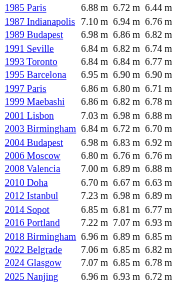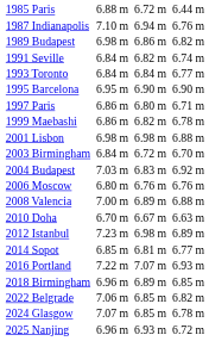 <table>
 <tr>
 <td><a href='#'>1985 Paris</a><br></td>
 <td></td>
 <td>6.88 m</td>
 <td></td>
 <td>6.72 m</td>
 <td></td>
 <td>6.44 m</td>
 </tr>
 <tr>
 <td><a href='#'>1987 Indianapolis</a><br></td>
 <td></td>
 <td>7.10 m</td>
 <td></td>
 <td>6.94 m</td>
 <td></td>
 <td>6.76 m</td>
 </tr>
 <tr>
 <td><a href='#'>1989 Budapest</a><br></td>
 <td></td>
 <td>6.98 m</td>
 <td></td>
 <td>6.86 m</td>
 <td></td>
 <td>6.82 m</td>
 </tr>
 <tr>
 <td><a href='#'>1991 Seville</a><br></td>
 <td></td>
 <td>6.84 m</td>
 <td></td>
 <td>6.82 m</td>
 <td></td>
 <td>6.74 m</td>
 </tr>
 <tr>
 <td><a href='#'>1993 Toronto</a><br></td>
 <td></td>
 <td>6.84 m</td>
 <td></td>
 <td>6.84 m</td>
 <td></td>
 <td>6.77 m</td>
 </tr>
 <tr>
 <td><a href='#'>1995 Barcelona</a><br></td>
 <td></td>
 <td>6.95 m</td>
 <td></td>
 <td>6.90 m</td>
 <td></td>
 <td>6.90 m</td>
 </tr>
 <tr>
 <td><a href='#'>1997 Paris</a><br></td>
 <td></td>
 <td>6.86 m</td>
 <td></td>
 <td>6.80 m</td>
 <td></td>
 <td>6.71 m</td>
 </tr>
 <tr>
 <td><a href='#'>1999 Maebashi</a><br></td>
 <td></td>
 <td>6.86 m</td>
 <td></td>
 <td>6.82 m</td>
 <td></td>
 <td>6.78 m</td>
 </tr>
 <tr>
 <td><a href='#'>2001 Lisbon</a><br></td>
 <td></td>
-<td>7.03 m</td>
+<td>6.98 m</td>
 <td></td>
 <td>6.98 m</td>
 <td></td>
 <td>6.88 m</td>
 </tr>
 <tr>
 <td><a href='#'>2003 Birmingham</a><br></td>
 <td></td>
 <td>6.84 m</td>
 <td></td>
 <td>6.72 m</td>
 <td></td>
 <td>6.70 m</td>
 </tr>
 <tr>
 <td><a href='#'>2004 Budapest</a><br></td>
 <td></td>
-<td>6.98 m</td>
+<td>7.03 m</td>
 <td></td>
 <td>6.83 m</td>
 <td></td>
 <td>6.92 m</td>
 </tr>
 <tr>
 <td><a href='#'>2006 Moscow</a><br></td>
 <td></td>
 <td>6.80 m</td>
 <td></td>
 <td>6.76 m</td>
 <td></td>
 <td>6.76 m</td>
 </tr>
 <tr>
 <td><a href='#'>2008 Valencia</a><br></td>
 <td></td>
 <td>7.00 m</td>
 <td></td>
 <td>6.89 m</td>
 <td></td>
 <td>6.88 m</td>
 </tr>
 <tr>
 <td><a href='#'>2010 Doha</a><br></td>
 <td></td>
 <td>6.70 m</td>
 <td></td>
 <td>6.67 m</td>
 <td></td>
 <td>6.63 m</td>
 </tr>
 <tr>
 <td><a href='#'>2012 Istanbul</a><br></td>
 <td></td>
 <td>7.23 m</td>
 <td></td>
 <td>6.98 m</td>
 <td></td>
 <td>6.89 m</td>
 </tr>
 <tr>
 <td><a href='#'>2014 Sopot</a><br></td>
 <td></td>
 <td>6.85 m</td>
 <td></td>
 <td>6.81 m</td>
 <td></td>
 <td>6.77 m</td>
 </tr>
 <tr>
 <td><a href='#'>2016 Portland</a><br></td>
 <td></td>
 <td>7.22 m</td>
 <td></td>
 <td>7.07 m</td>
 <td></td>
 <td>6.93 m</td>
 </tr>
 <tr>
 <td><a href='#'>2018 Birmingham</a><br></td>
 <td></td>
 <td>6.96 m</td>
 <td></td>
 <td>6.89 m</td>
 <td></td>
 <td>6.85 m</td>
 </tr>
 <tr>
 <td><a href='#'>2022 Belgrade</a><br></td>
 <td></td>
 <td>7.06 m</td>
 <td></td>
 <td>6.85 m</td>
 <td></td>
 <td>6.82 m</td>
 </tr>
 <tr>
 <td><a href='#'>2024 Glasgow</a><br></td>
 <td></td>
 <td>7.07 m</td>
 <td></td>
 <td>6.85 m</td>
 <td></td>
 <td>6.78 m</td>
 </tr>
 <tr>
 <td><a href='#'>2025 Nanjing</a><br></td>
 <td></td>
 <td>6.96 m</td>
 <td></td>
 <td>6.93 m</td>
 <td></td>
 <td>6.72 m</td>
 </tr>
 </table>
